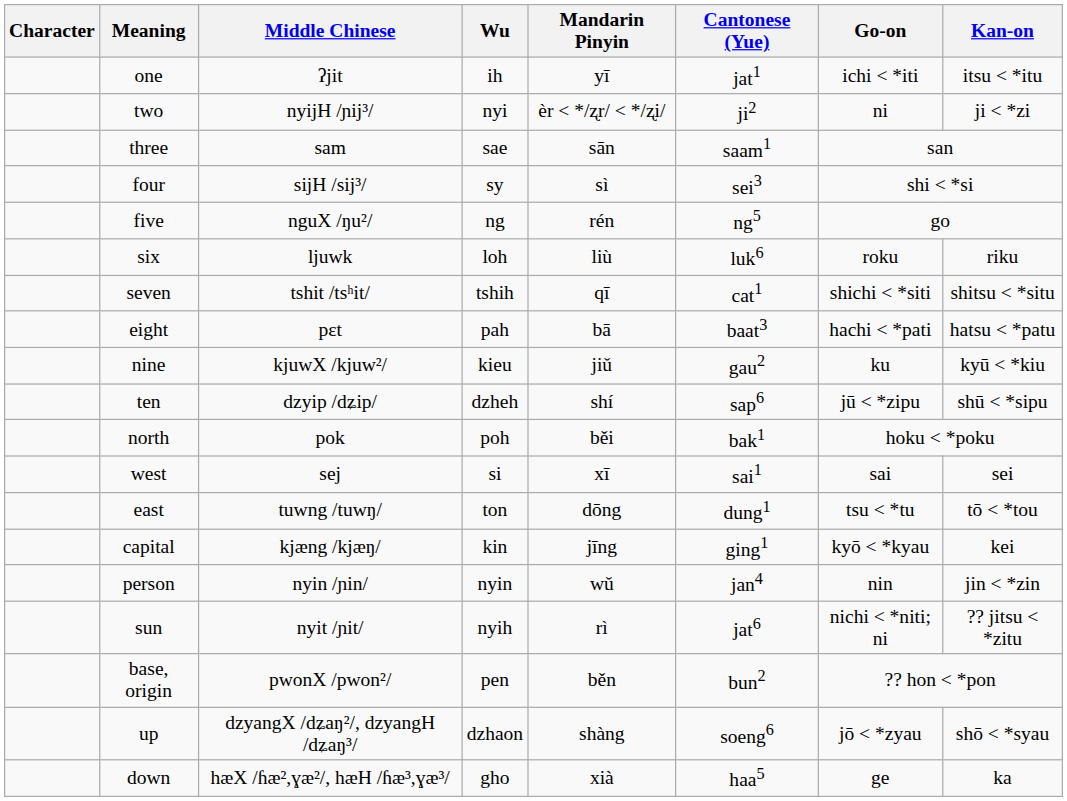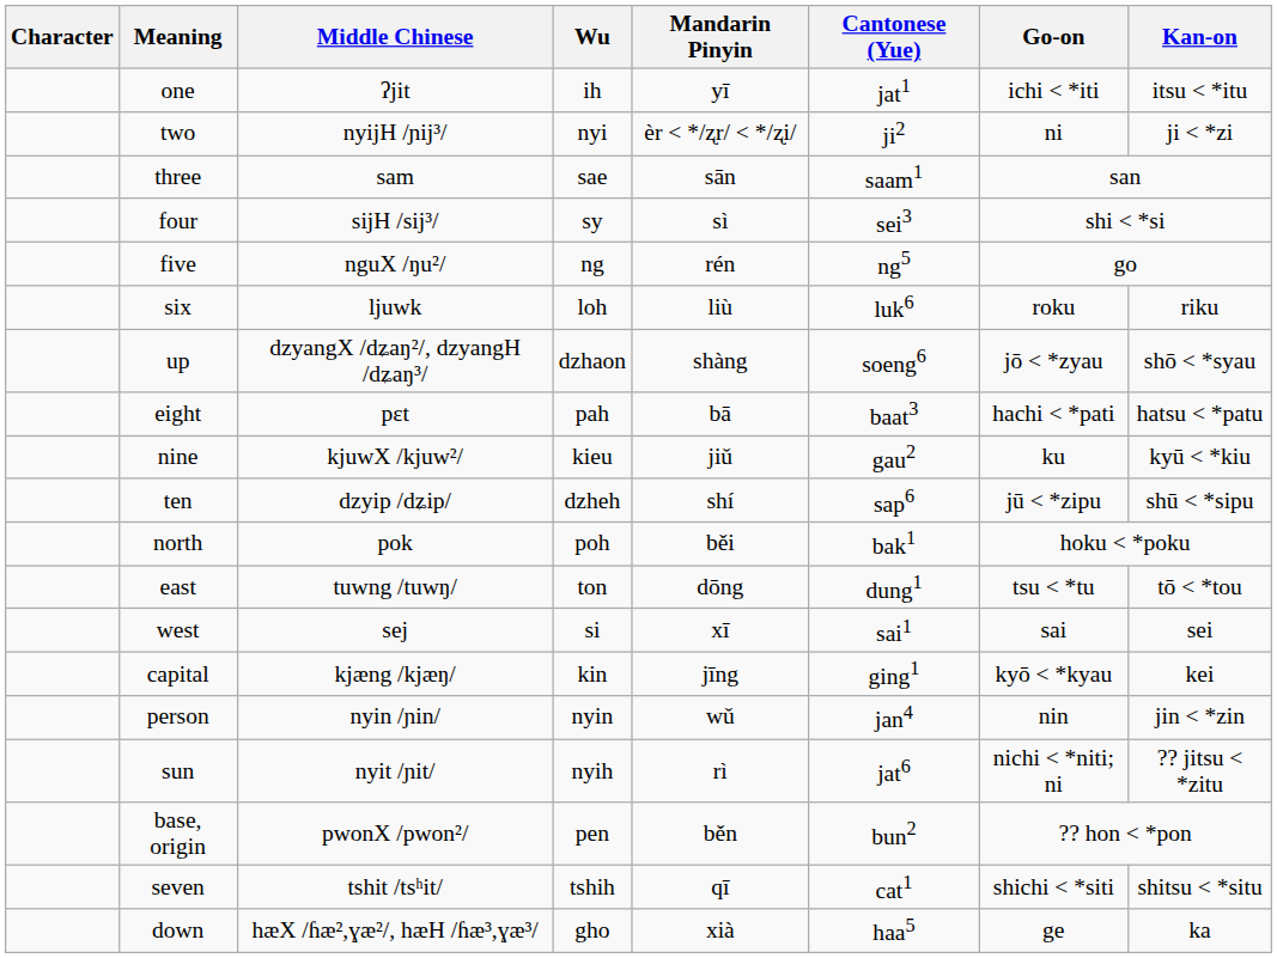 <table class="wikitable" style="text-align: center;">
 <tr>
 <th>Character</th>
 <th>Meaning</th>
 <th><a href='#'>Middle Chinese</a></th>
 <th>Wu</th>
 <th>Mandarin Pinyin</th>
 <th><a href='#'>Cantonese (Yue)</a></th>
 <th>Go-on</th>
 <th><a href='#'>Kan-on</a></th>
 </tr>
 <tr>
 <td></td>
 <td>one</td>
 <td>ʔjit</td>
 <td>ih</td>
 <td>yī</td>
 <td>jat<sup>1</sup></td>
 <td>ichi < *iti</td>
 <td>itsu < *itu</td>
 </tr>
 <tr>
 <td></td>
 <td>two</td>
 <td>nyijH /ɲij³/</td>
 <td>nyi</td>
 <td>èr < */ʐr/ < */ʐi/</td>
 <td>ji<sup>2</sup></td>
 <td>ni</td>
 <td>ji < *zi</td>
 </tr>
 <tr>
 <td></td>
 <td>three</td>
 <td>sam</td>
 <td>sae</td>
 <td>sān</td>
 <td>saam<sup>1</sup></td>
 <td colspan="2">san</td>
 </tr>
 <tr>
 <td></td>
 <td>four</td>
 <td>sijH /sij³/</td>
 <td>sy</td>
 <td>sì</td>
 <td>sei<sup>3</sup></td>
 <td colspan="2">shi < *si</td>
 </tr>
 <tr>
 <td></td>
 <td>five</td>
 <td>nguX /ŋu²/</td>
 <td>ng</td>
 <td>rén</td>
 <td>ng<sup>5</sup></td>
 <td colspan="2">go</td>
 </tr>
 <tr>
 <td></td>
 <td>six</td>
 <td>ljuwk</td>
 <td>loh</td>
 <td>liù</td>
 <td>luk<sup>6</sup></td>
 <td>roku</td>
 <td>riku</td>
 </tr>
 <tr>
 <td></td>
-<td>seven</td>
-<td>tshit /tsʰit/</td>
-<td>tshih</td>
-<td>qī</td>
-<td>cat<sup>1</sup></td>
-<td>shichi < *siti</td>
-<td>shitsu < *situ</td>
+<td>up</td>
+<td>dzyangX /dʑaŋ²/, dzyangH /dʑaŋ³/</td>
+<td>dzhaon</td>
+<td>shàng</td>
+<td>soeng<sup>6</sup></td>
+<td>jō < *zyau</td>
+<td>shō < *syau</td>
 </tr>
 <tr>
 <td></td>
 <td>eight</td>
 <td>pɛt</td>
 <td>pah</td>
 <td>bā</td>
 <td>baat<sup>3</sup></td>
 <td>hachi < *pati</td>
 <td>hatsu < *patu</td>
 </tr>
 <tr>
 <td></td>
 <td>nine</td>
 <td>kjuwX /kjuw²/</td>
 <td>kieu</td>
 <td>jiǔ</td>
 <td>gau<sup>2</sup></td>
 <td>ku</td>
 <td>kyū < *kiu</td>
 </tr>
 <tr>
 <td></td>
 <td>ten</td>
 <td>dzyip /dʑip/</td>
 <td>dzheh</td>
 <td>shí</td>
 <td>sap<sup>6</sup></td>
 <td>jū < *zipu</td>
 <td>shū < *sipu</td>
 </tr>
 <tr>
 <td></td>
 <td>north</td>
 <td>pok</td>
 <td>poh</td>
 <td>běi</td>
 <td>bak<sup>1</sup></td>
 <td colspan="2">hoku < *poku</td>
 </tr>
 <tr>
 <td></td>
+<td>east</td>
+<td>tuwng /tuwŋ/</td>
+<td>ton</td>
+<td>dōng</td>
+<td>dung<sup>1</sup></td>
+<td>tsu < *tu</td>
+<td>tō < *tou</td>
+</tr>
+<tr>
+<td></td>
 <td>west</td>
 <td>sej</td>
 <td>si</td>
 <td>xī</td>
 <td>sai<sup>1</sup></td>
 <td>sai</td>
 <td>sei</td>
-</tr>
-<tr>
-<td></td>
-<td>east</td>
-<td>tuwng /tuwŋ/</td>
-<td>ton</td>
-<td>dōng</td>
-<td>dung<sup>1</sup></td>
-<td>tsu < *tu</td>
-<td>tō < *tou</td>
 </tr>
 <tr>
 <td></td>
 <td>capital</td>
 <td>kjæng /kjæŋ/</td>
 <td>kin</td>
 <td>jīng</td>
 <td>ging<sup>1</sup></td>
 <td>kyō < *kyau</td>
 <td>kei</td>
 </tr>
 <tr>
 <td></td>
 <td>person</td>
 <td>nyin /ɲin/</td>
 <td>nyin</td>
 <td>wǔ</td>
 <td>jan<sup>4</sup></td>
 <td>nin</td>
 <td>jin < *zin</td>
 </tr>
 <tr>
 <td></td>
 <td>sun</td>
 <td>nyit /ɲit/</td>
 <td>nyih</td>
 <td>rì</td>
 <td>jat<sup>6</sup></td>
 <td>nichi < *niti; ni</td>
 <td>?? jitsu < *zitu</td>
 </tr>
 <tr>
 <td></td>
 <td>base, origin</td>
 <td>pwonX /pwon²/</td>
 <td>pen</td>
 <td>běn</td>
 <td>bun<sup>2</sup></td>
 <td colspan="2">?? hon < *pon</td>
 </tr>
 <tr>
 <td></td>
-<td>up</td>
-<td>dzyangX /dʑaŋ²/, dzyangH /dʑaŋ³/</td>
-<td>dzhaon</td>
-<td>shàng</td>
-<td>soeng<sup>6</sup></td>
-<td>jō < *zyau</td>
-<td>shō < *syau</td>
+<td>seven</td>
+<td>tshit /tsʰit/</td>
+<td>tshih</td>
+<td>qī</td>
+<td>cat<sup>1</sup></td>
+<td>shichi < *siti</td>
+<td>shitsu < *situ</td>
 </tr>
 <tr>
 <td></td>
 <td>down</td>
 <td>hæX /ɦæ²,ɣæ²/, hæH /ɦæ³,ɣæ³/</td>
 <td>gho</td>
 <td>xià</td>
 <td>haa<sup>5</sup></td>
 <td>ge</td>
 <td>ka</td>
 </tr>
 </table>
